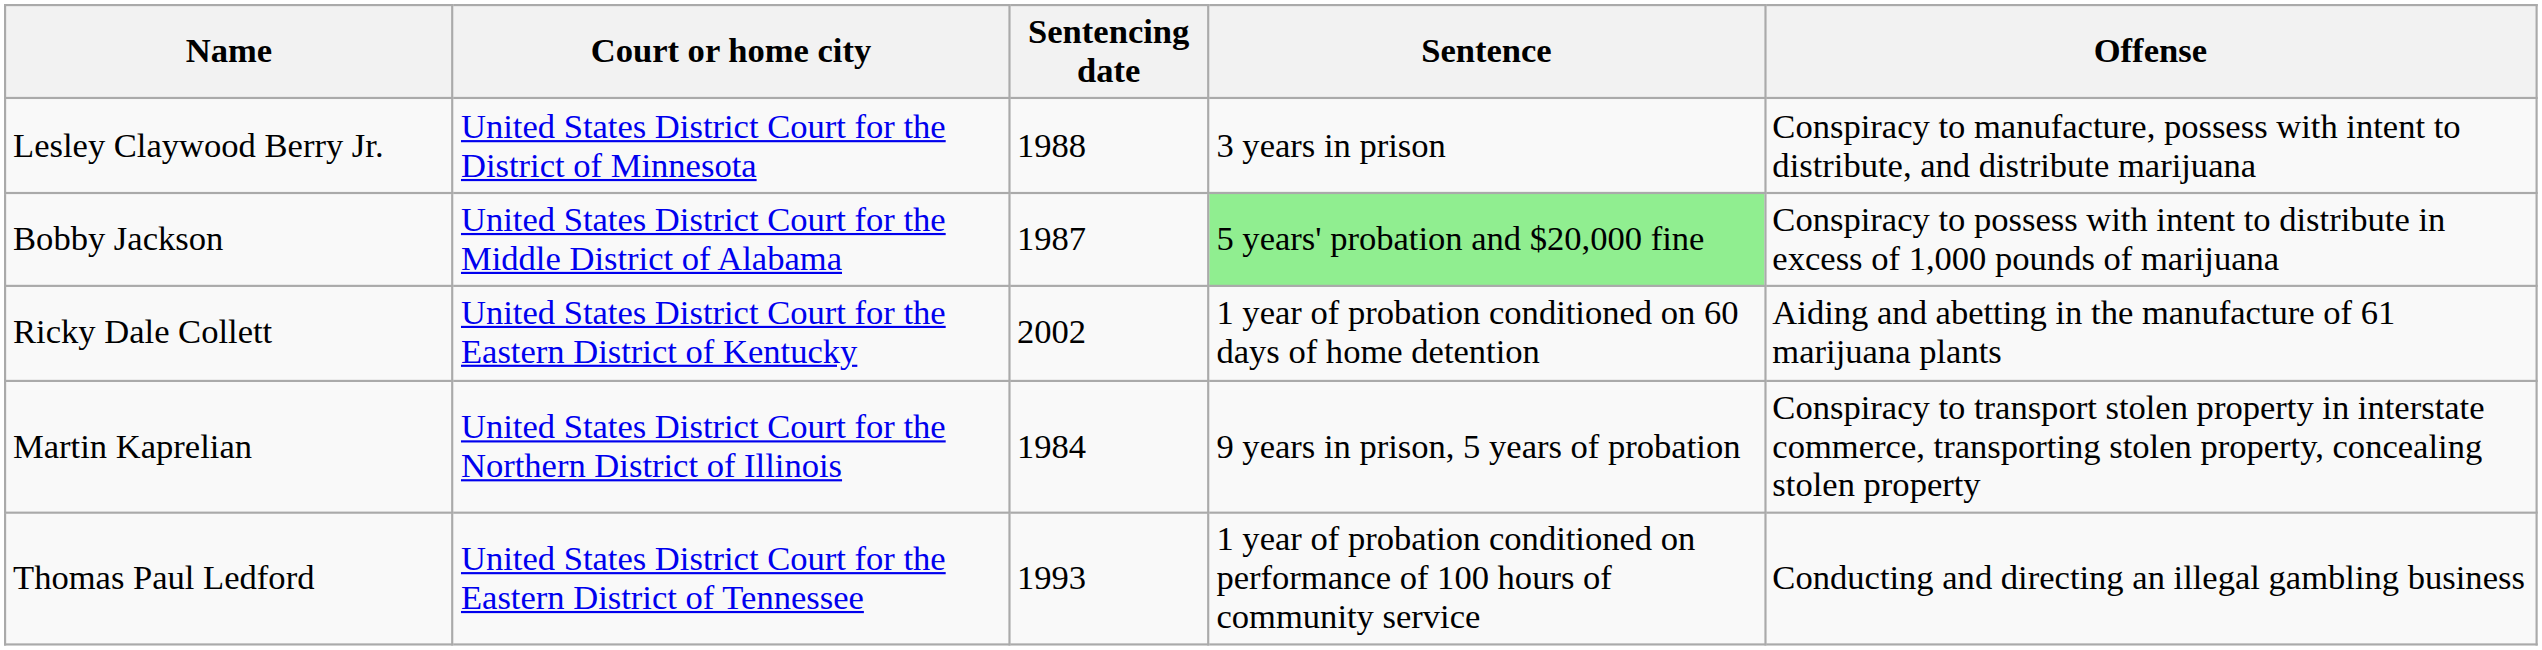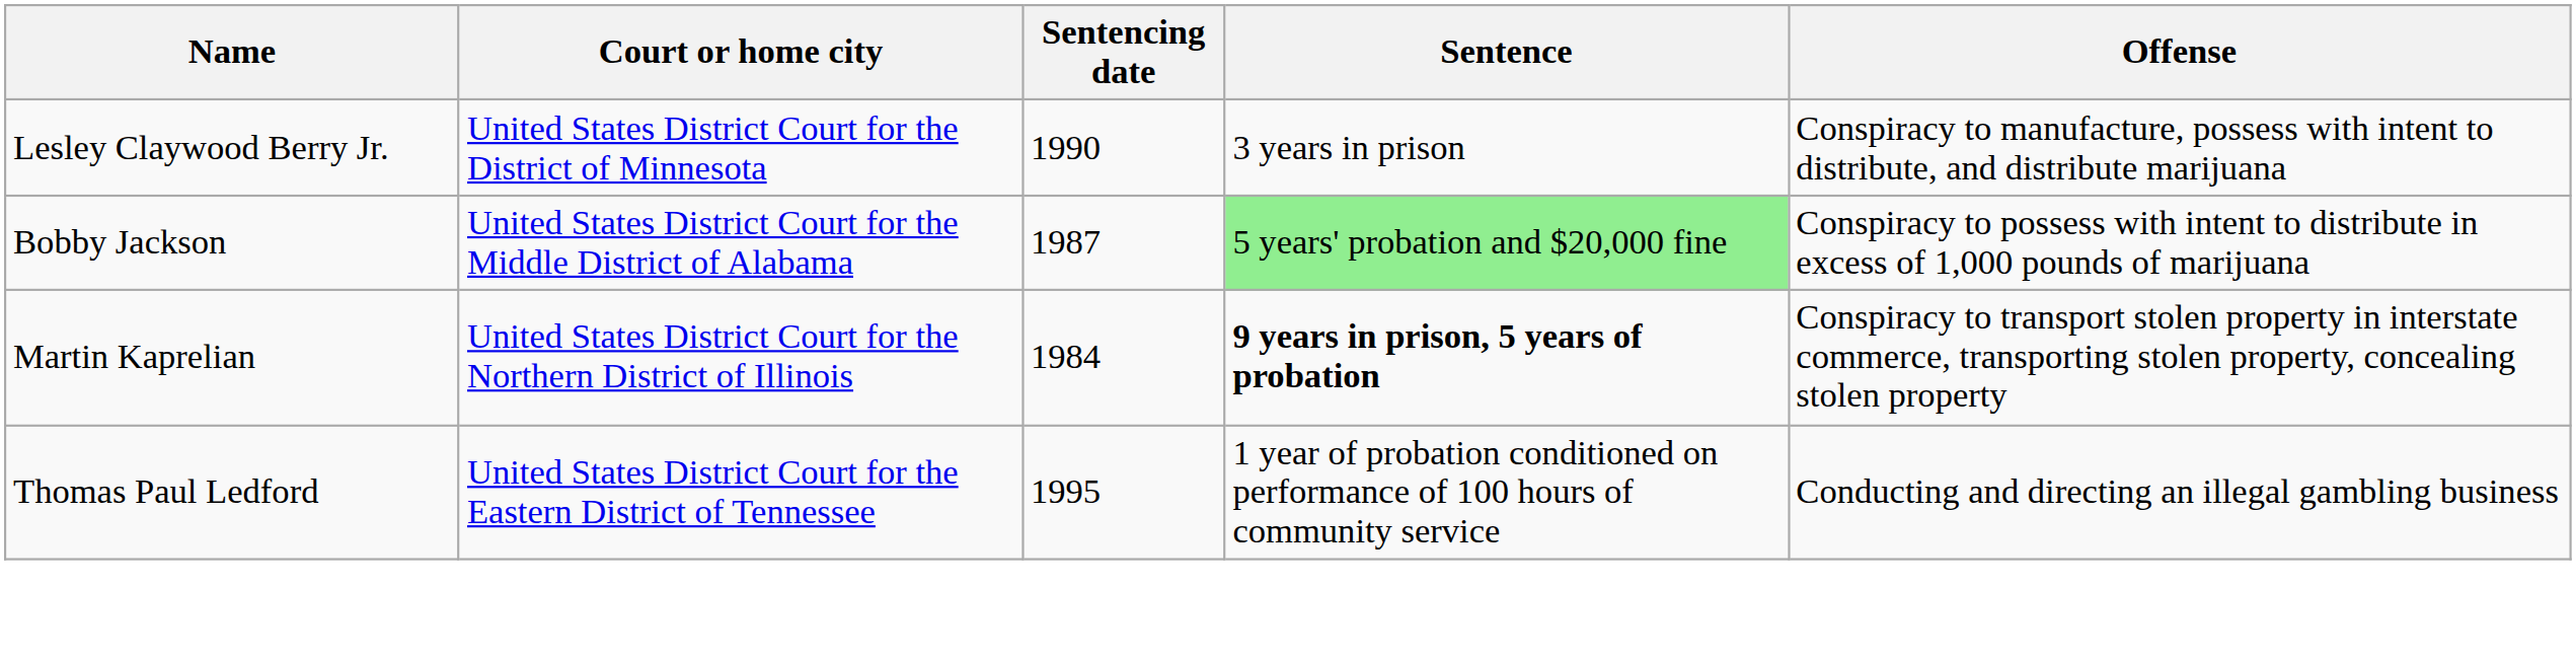 <table class="wikitable">
 <tr>
 <th style="width:200px;">Name</th>
 <th style="width:250px;">Court or home city</th>
 <th style="width:85px;">Sentencing date</th>
 <th style="width:250px;">Sentence</th>
 <th style="width:350px;">Offense</th>
 </tr>
 <tr>
 <td>Lesley Claywood Berry Jr.</td>
 <td><a href='#'>United States District Court for the District of Minnesota</a></td>
-<td>1988</td>
+<td>1990</td>
 <td>3 years in prison</td>
 <td>Conspiracy to manufacture, possess with intent to distribute, and distribute marijuana</td>
 </tr>
 <tr>
 <td>Bobby Jackson</td>
 <td><a href='#'>United States District Court for the Middle District of Alabama</a></td>
 <td>1987</td>
 <td style="background: lightgreen;">5 years' probation and $20,000 fine</td>
 <td>Conspiracy to possess with intent to distribute in excess of 1,000 pounds of marijuana</td>
 </tr>
 <tr>
-<td>Ricky Dale Collett</td>
-<td><a href='#'>United States District Court for the Eastern District of Kentucky</a></td>
-<td>2002</td>
-<td>1 year of probation conditioned on 60 days of home detention</td>
-<td>Aiding and abetting in the manufacture of 61 marijuana plants</td>
-</tr>
-<tr>
 <td>Martin Kaprelian</td>
 <td><a href='#'>United States District Court for the Northern District of Illinois</a></td>
 <td>1984</td>
-<td>9 years in prison, 5 years of probation</td>
+<td><strong>9 years in prison, 5 years of probation</strong></td>
 <td>Conspiracy to transport stolen property in interstate commerce, transporting stolen property, concealing stolen property</td>
 </tr>
 <tr>
 <td>Thomas Paul Ledford</td>
 <td><a href='#'>United States District Court for the Eastern District of Tennessee</a></td>
-<td>1993</td>
+<td>1995</td>
 <td>1 year of probation conditioned on performance of 100 hours of community service</td>
 <td>Conducting and directing an illegal gambling business</td>
 </tr>
 </table>
